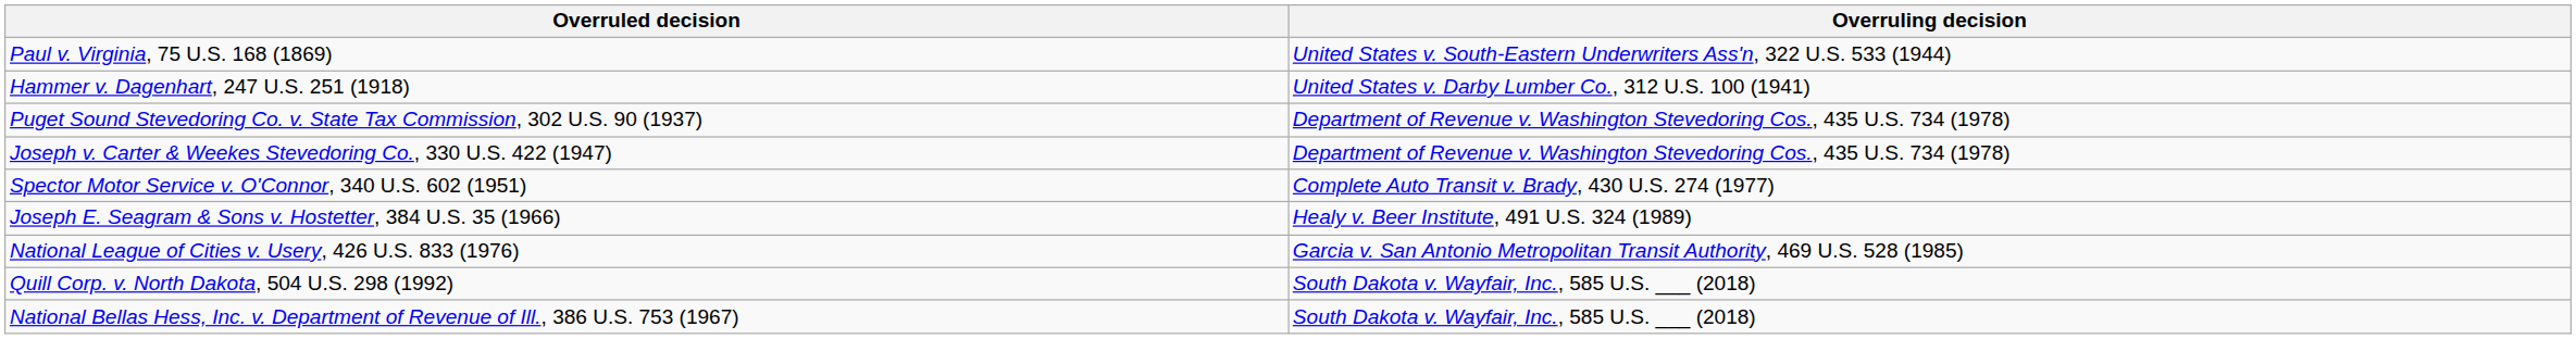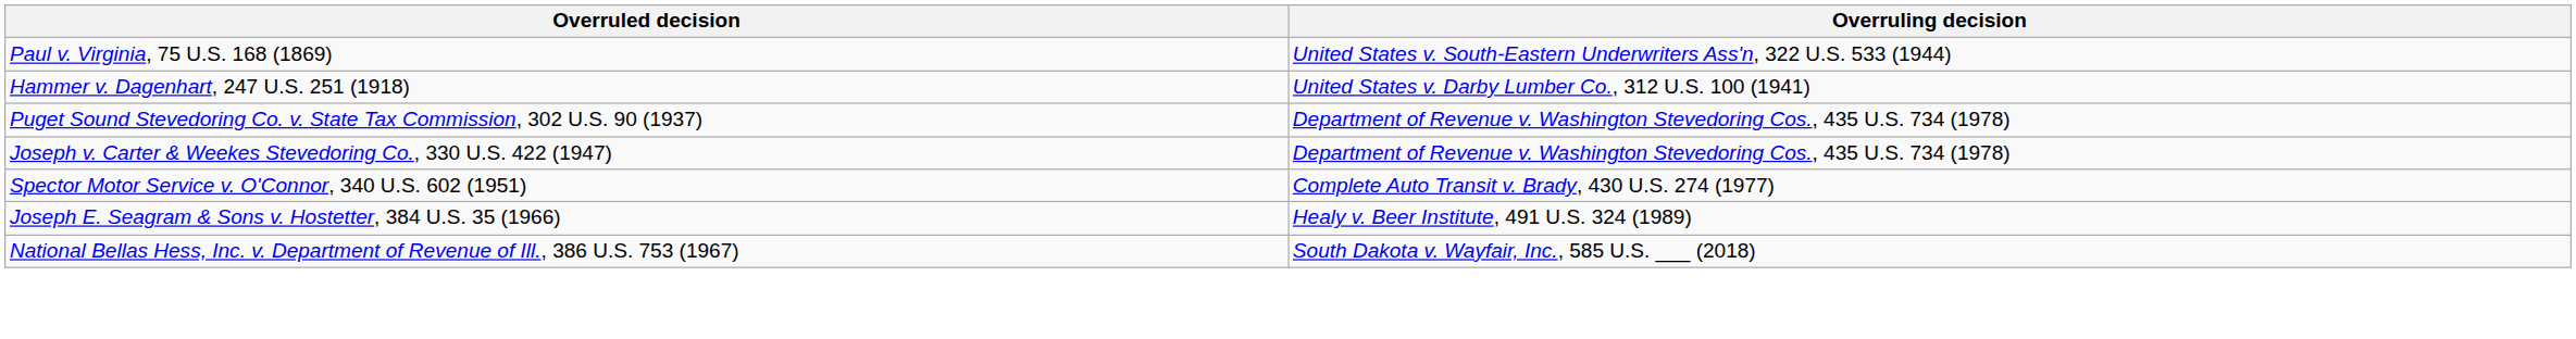 <table class="wikitable sortable collapsible" style="width:100%">
 <tr>
 <th width="50%">Overruled decision</th>
 <th width="50%">Overruling decision</th>
 </tr>
 <tr valign="top">
 <td><em><a href='#'>Paul v. Virginia</a></em>, 75 U.S. 168 (1869)</td>
 <td><em><a href='#'>United States v. South-Eastern Underwriters Ass'n</a></em>, 322 U.S. 533 (1944)</td>
 </tr>
 <tr>
 <td><em><a href='#'>Hammer v. Dagenhart</a></em>, 247 U.S. 251 (1918)</td>
 <td><em><a href='#'>United States v. Darby Lumber Co.</a></em>, 312 U.S. 100 (1941)</td>
 </tr>
 <tr>
 <td><em><a href='#'>Puget Sound Stevedoring Co. v. State Tax Commission</a></em>, 302 U.S. 90 (1937)</td>
 <td><em><a href='#'>Department of Revenue v. Washington Stevedoring Cos.</a></em>, 435 U.S. 734 (1978)</td>
 </tr>
 <tr>
 <td><em><a href='#'>Joseph v. Carter & Weekes Stevedoring Co.</a></em>, 330 U.S. 422 (1947)</td>
 <td><em><a href='#'>Department of Revenue v. Washington Stevedoring Cos.</a></em>, 435 U.S. 734 (1978)</td>
 </tr>
 <tr>
 <td><em><a href='#'>Spector Motor Service v. O'Connor</a></em>, 340 U.S. 602 (1951)</td>
 <td><em><a href='#'>Complete Auto Transit v. Brady</a></em>, 430 U.S. 274 (1977)</td>
 </tr>
 <tr>
 <td><em><a href='#'>Joseph E. Seagram & Sons v. Hostetter</a></em>, 384 U.S. 35 (1966)</td>
 <td><em><a href='#'>Healy v. Beer Institute</a></em>, 491 U.S. 324 (1989)</td>
 </tr>
 <tr>
-<td><em><a href='#'>National League of Cities v. Usery</a></em>, 426 U.S. 833 (1976)</td>
-<td><em><a href='#'>Garcia v. San Antonio Metropolitan Transit Authority</a></em>, 469 U.S. 528 (1985)</td>
-</tr>
-<tr>
-<td><em><a href='#'>Quill Corp. v. North Dakota</a></em>, 504 U.S. 298 (1992)</td>
-<td><em><a href='#'>South Dakota v. Wayfair, Inc.</a></em>, 585 U.S. ___ (2018)</td>
-</tr>
-<tr>
 <td><em><a href='#'>National Bellas Hess, Inc. v. Department of Revenue of Ill.</a></em>, 386 U.S. 753 (1967)</td>
 <td><em><a href='#'>South Dakota v. Wayfair, Inc.</a></em>, 585 U.S. ___ (2018)</td>
 </tr>
 </table>
